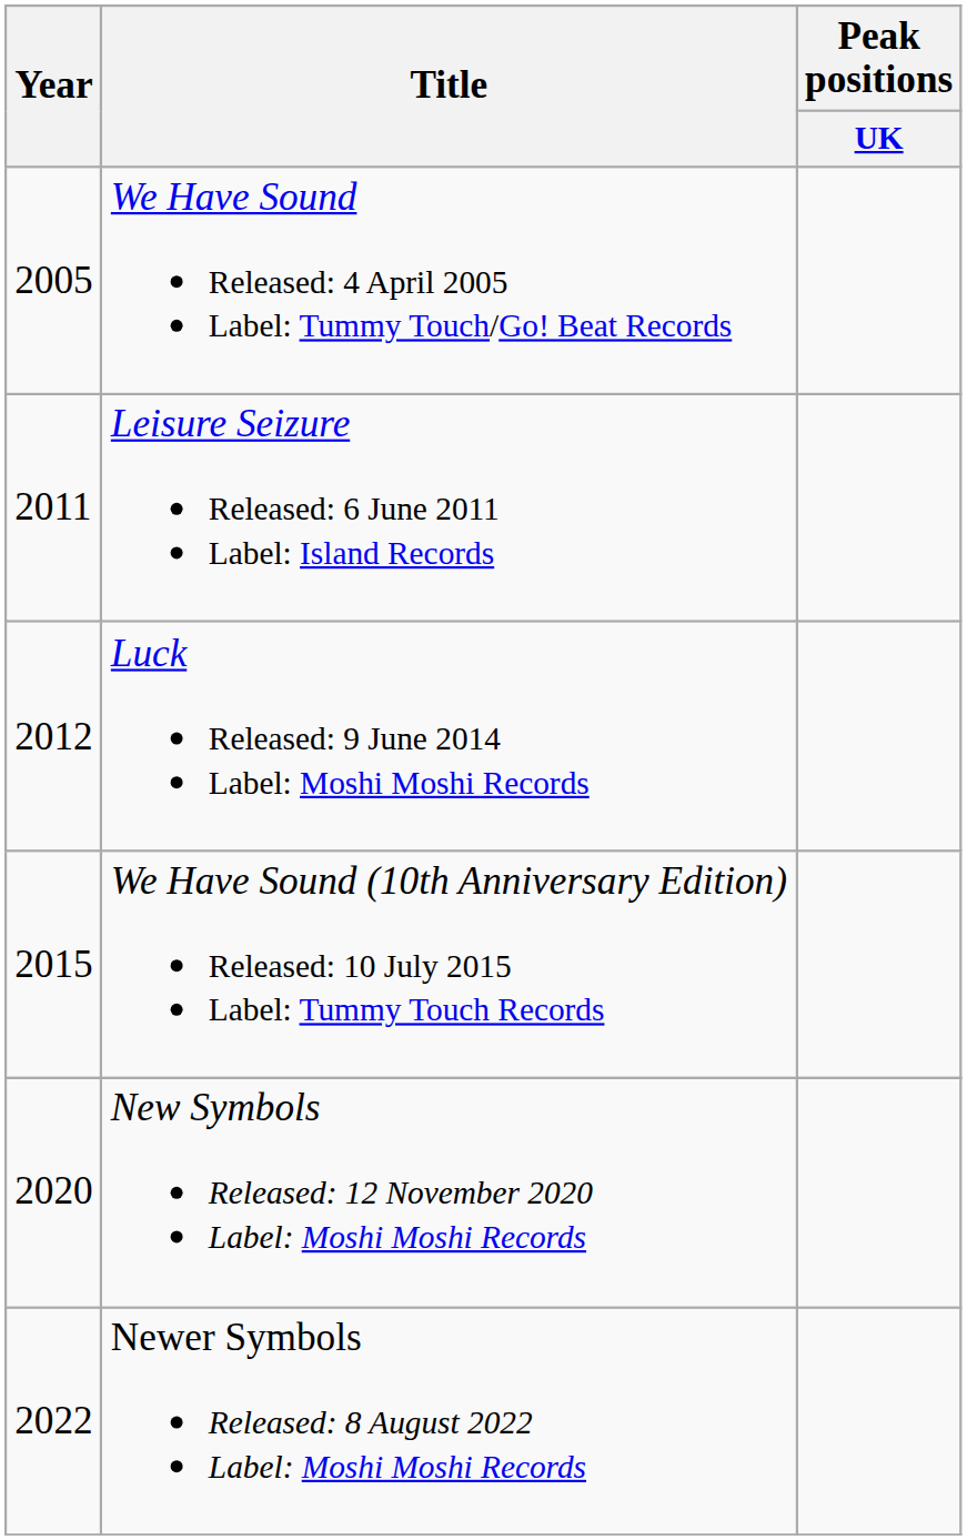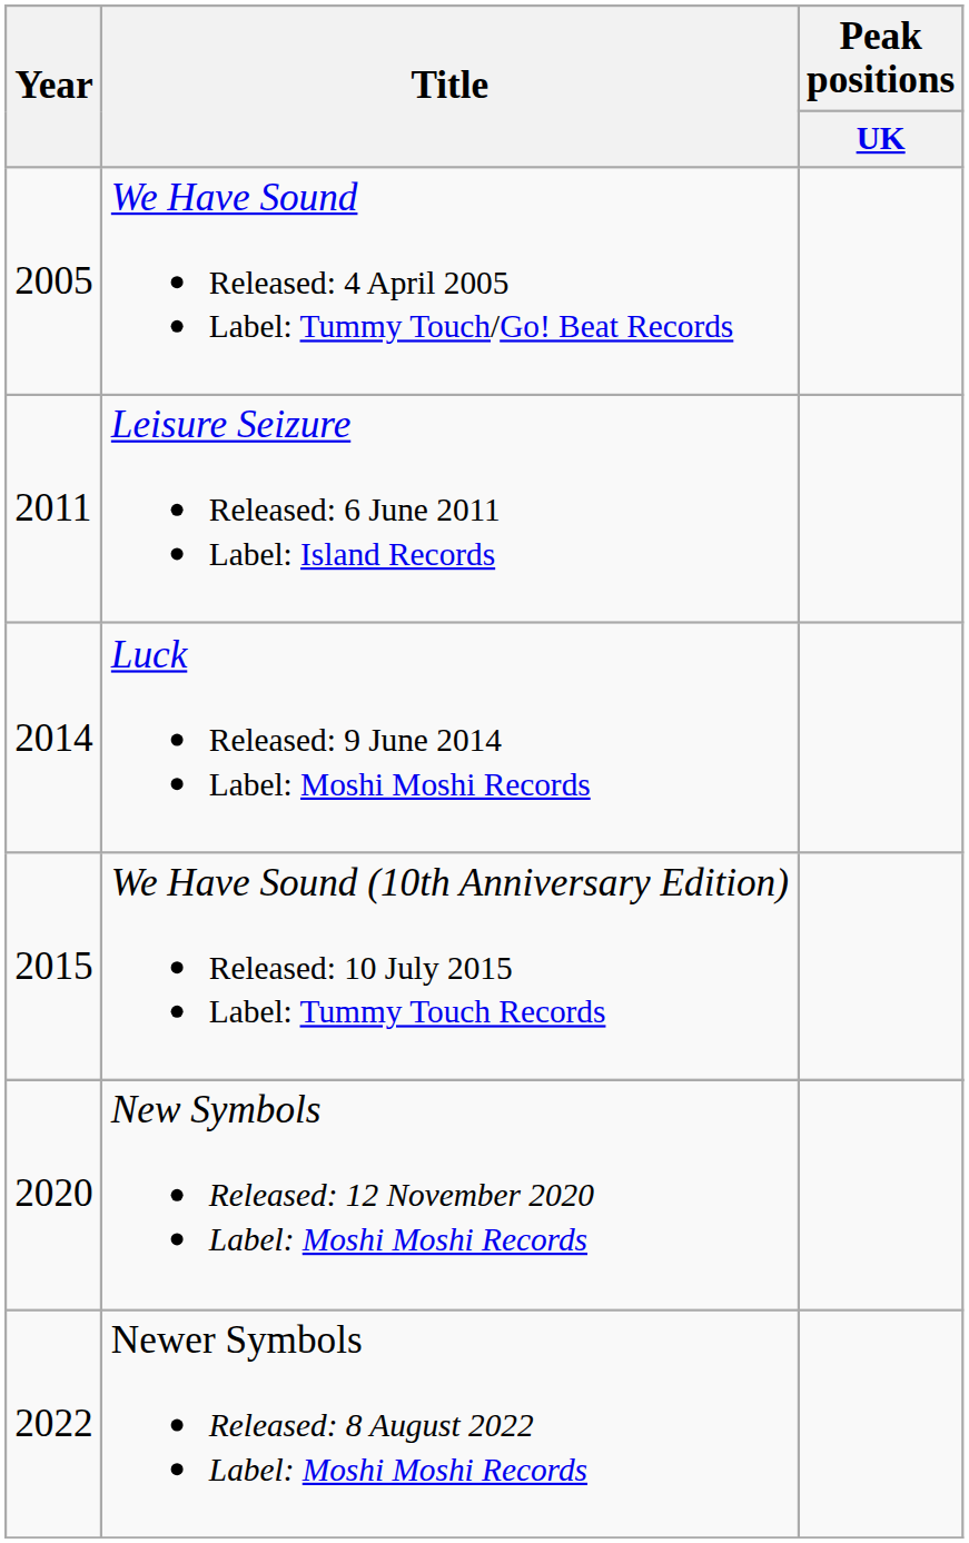 <table class="wikitable">
 <tr>
 <th rowspan="2">Year</th>
 <th rowspan="2">Title</th>
 <th>Peak positions</th>
 </tr>
 <tr style=font-size:smaller;>
 <th width="30"><a href='#'>UK</a></th>
 </tr>
 <tr>
 <td>2005</td>
 <td><em><a href='#'>We Have Sound</a></em><br><ul><li><small>Released: 4 April 2005</small></li><li><small>Label: <a href='#'>Tummy Touch</a>/<a href='#'>Go! Beat Records</a></small></li></ul></td>
 <td></td>
 </tr>
 <tr>
 <td>2011</td>
 <td><em><a href='#'>Leisure Seizure</a></em><br><ul><li><small>Released: 6 June 2011</small></li><li><small>Label: <a href='#'>Island Records</a></small></li></ul></td>
 <td></td>
 </tr>
 <tr>
-<td>2012</td>
+<td>2014</td>
 <td><em><a href='#'>Luck</a></em><br><ul><li><small>Released: 9 June 2014</small></li><li><small>Label: <a href='#'>Moshi Moshi Records</a></small></li></ul></td>
 <td></td>
 </tr>
 <tr>
 <td>2015</td>
 <td><em>We Have Sound (10th Anniversary Edition)</em><br><ul><li><small>Released: 10 July 2015</small></li><li><small>Label: <a href='#'>Tummy Touch Records</a></small></li></ul></td>
 <td></td>
 </tr>
 <tr>
 </tr>
 <tr>
 <td>2020</td>
 <td><em>New Symbols<br><ul><li><small>Released: 12 November 2020</small></li><li><small>Label: <a href='#'>Moshi Moshi Records</a></small></li></ul></td>
 <td></td>
 </tr>
 <tr>
 <td>2022</td>
 <td></em>Newer Symbols<em><br><ul><li><small>Released: 8 August 2022</small></li><li><small>Label: <a href='#'>Moshi Moshi Records</a></small></li></ul></td>
 <td></td>
 </tr>
 </table>
